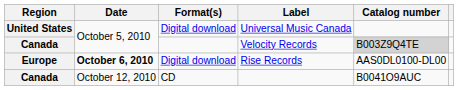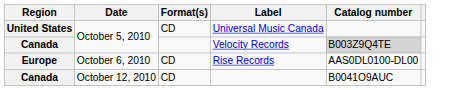 <table class="wikitable plainrowheaders">
 <tr>
 <th scope="col">Region</th>
 <th scope="col">Date</th>
 <th scope="col">Format(s)</th>
 <th scope="col">Label</th>
 <th scope="col">Catalog number</th>
 <th scope="col"></th>
 </tr>
 <tr>
 <th scope="row">United States</th>
 <td rowspan="2">October 5, 2010</td>
-<td><a href='#'>Digital download</a></td>
+<td>CD</td>
 <td><a href='#'>Universal Music Canada</a></td>
 <td></td>
 <td style="text-align:center;"></td>
 </tr>
 <tr>
 <th scope="row">Canada</th>
 <td></td>
 <td><a href='#'>Velocity Records</a></td>
 <td style="background: lightgrey;">B003Z9Q4TE</td>
 <td style="text-align:center;"></td>
 </tr>
 <tr>
 <th scope="row">Europe</th>
-<td><strong>October 6, 2010</strong></td>
-<td><a href='#'>Digital download</a></td>
+<td>October 6, 2010</td>
+<td>CD</td>
 <td><a href='#'>Rise Records</a></td>
 <td>AAS0DL0100-DL00</td>
 <td style="text-align:center;"></td>
 </tr>
 <tr>
 <th scope="row">Canada</th>
 <td>October 12, 2010</td>
 <td>CD</td>
 <td></td>
 <td>B0041O9AUC</td>
 <td style="text-align:center;"></td>
 </tr>
 </table>
